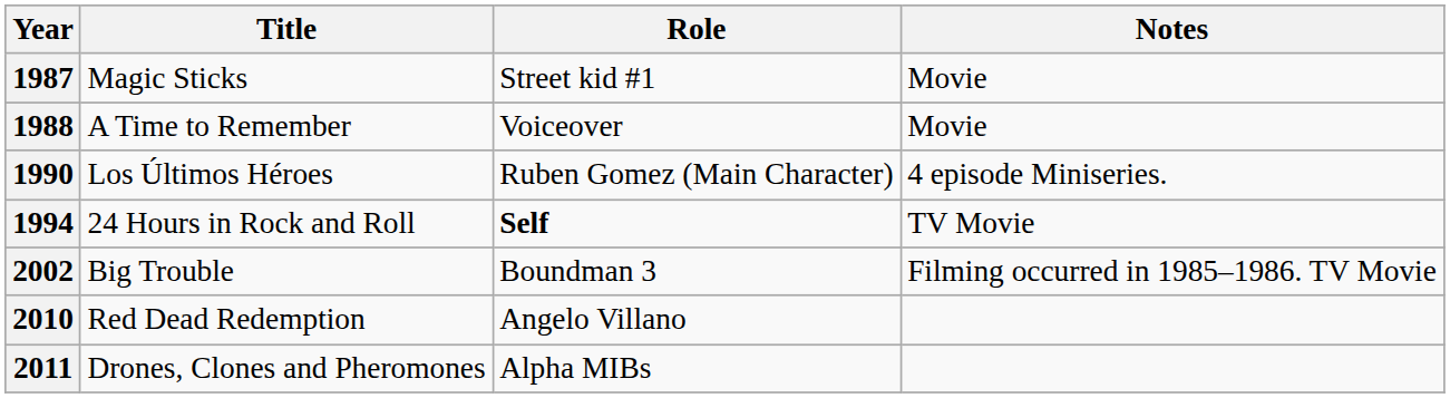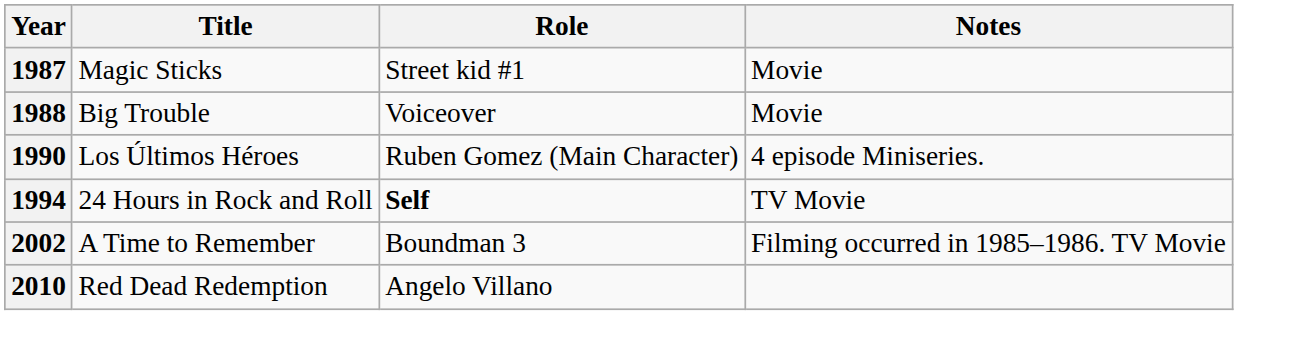 <table class="wikitable plainrowheaders sortable">
 <tr>
 <th scope="col">Year</th>
 <th scope="col">Title</th>
 <th scope="col">Role</th>
 <th scope="col" class="unsortable">Notes</th>
 </tr>
 <tr>
 <th scope="row">1987</th>
 <td>Magic Sticks</td>
 <td>Street kid #1</td>
 <td>Movie</td>
 </tr>
 <tr>
 <th scope="row">1988</th>
-<td>A Time to Remember</td>
+<td>Big Trouble</td>
 <td>Voiceover</td>
 <td>Movie</td>
 </tr>
 <tr>
 <th scope="row">1990</th>
 <td>Los Últimos Héroes</td>
 <td>Ruben Gomez (Main Character)</td>
 <td>4 episode Miniseries.</td>
 </tr>
 <tr>
 <th scope="row">1994</th>
 <td>24 Hours in Rock and Roll</td>
 <td><strong>Self</strong></td>
 <td>TV Movie</td>
 </tr>
 <tr>
 <th scope="row">2002</th>
-<td>Big Trouble</td>
+<td>A Time to Remember</td>
 <td>Boundman 3</td>
 <td>Filming occurred in 1985–1986. TV Movie</td>
 </tr>
 <tr>
 <th scope="row">2010</th>
 <td>Red Dead Redemption</td>
 <td>Angelo Villano</td>
 <td></td>
 </tr>
-<tr>
-<th scope="row">2011</th>
-<td>Drones, Clones and Pheromones</td>
-<td>Alpha MIBs</td>
-<td></td>
-</tr>
 </table>
